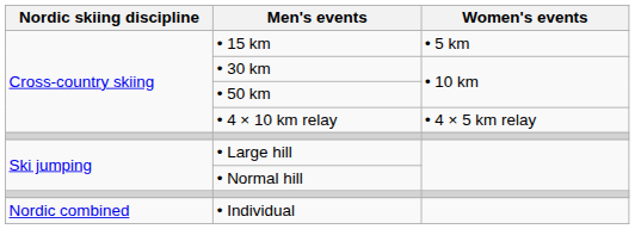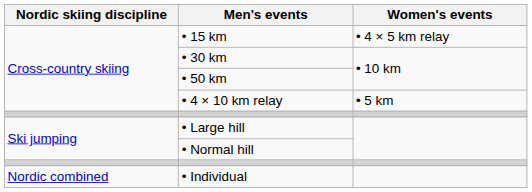 <table class="wikitable">
 <tr>
 <th width=200!>Nordic skiing discipline</th>
 <th width=200!>Men's events</th>
 <th width=200!>Women's events</th>
 </tr>
 <tr>
 <td rowspan=4><a href='#'>Cross-country skiing</a></td>
 <td>• 15 km</td>
-<td>• 5 km</td>
+<td>• 4 × 5 km relay</td>
 </tr>
 <tr>
 <td>• 30 km</td>
 <td rowspan=2>• 10 km</td>
 </tr>
 <tr>
 <td>• 50 km</td>
 </tr>
 <tr>
 <td>• 4 × 10 km relay</td>
-<td>• 4 × 5 km relay</td>
+<td>• 5 km</td>
 </tr>
 <tr bgcolor=lightgray>
 <td></td>
 <td></td>
 <td></td>
 </tr>
 <tr>
 <td rowspan=2><a href='#'>Ski jumping</a></td>
 <td>• Large hill</td>
 <td rowspan=2></td>
 </tr>
 <tr>
 <td>• Normal hill</td>
 </tr>
 <tr bgcolor=lightgray>
 <td></td>
 <td></td>
 <td></td>
 </tr>
 <tr>
 <td><a href='#'>Nordic combined</a></td>
 <td>• Individual</td>
 <td></td>
 </tr>
 </table>
